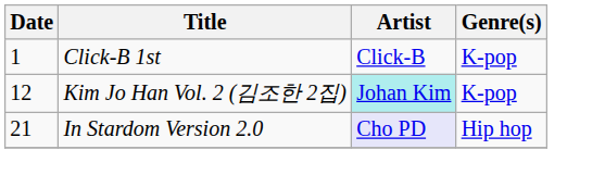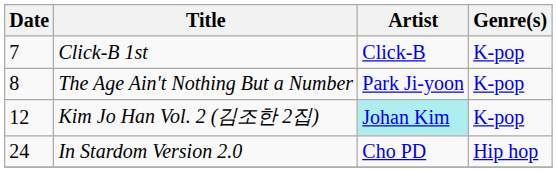 <table class="wikitable" style="text-align: left;">
 <tr>
 <th>Date</th>
 <th>Title</th>
 <th>Artist</th>
 <th>Genre(s)</th>
 </tr>
 <tr>
-<td>1</td>
+<td>7</td>
 <td><em>Click-B 1st</em></td>
 <td><a href='#'>Click-B</a></td>
+<td><a href='#'>K-pop</a></td>
+</tr>
+<tr>
+<td>8</td>
+<td><em>The Age Ain't Nothing But a Number</em></td>
+<td><a href='#'>Park Ji-yoon</a></td>
 <td><a href='#'>K-pop</a></td>
 </tr>
 <tr>
 <td>12</td>
 <td><em>Kim Jo Han Vol. 2 (김조한 2집)</em></td>
 <td style="background: paleturquoise;"><a href='#'>Johan Kim</a></td>
 <td><a href='#'>K-pop</a></td>
 </tr>
 <tr>
-<td>21</td>
+<td>24</td>
 <td><em>In Stardom Version 2.0</em></td>
-<td style="background: lavender;"><a href='#'>Cho PD</a></td>
+<td><a href='#'>Cho PD</a></td>
 <td><a href='#'>Hip hop</a></td>
 </tr>
 <tr>
 </tr>
 </table>
